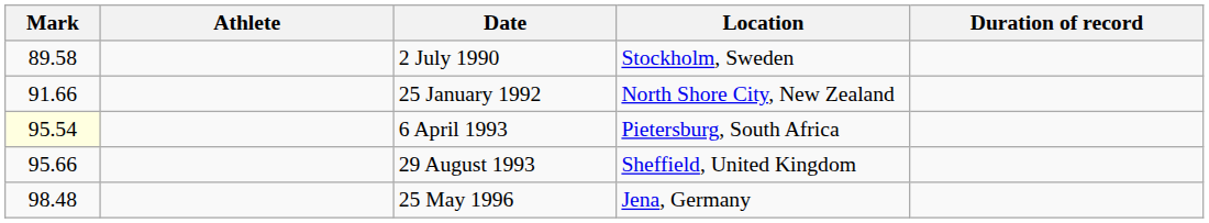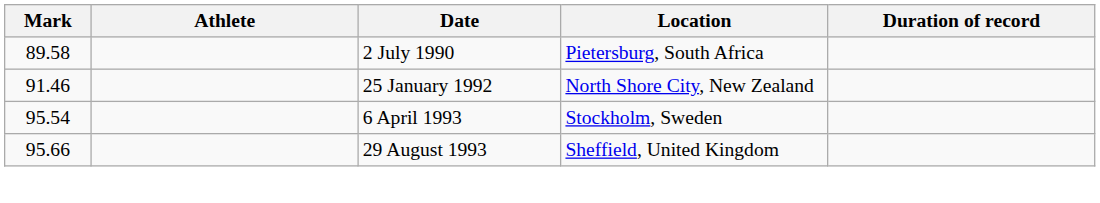 <table class="wikitable sortable" style="font-size:95%;">
 <tr>
 <th width="60">Mark</th>
 <th width="200">Athlete</th>
 <th width="150">Date</th>
 <th width="200">Location</th>
 <th width="200">Duration of record</th>
 </tr>
 <tr>
 <td align="center">89.58</td>
 <td></td>
 <td>2 July 1990</td>
-<td><a href='#'>Stockholm</a>, Sweden</td>
+<td><a href='#'>Pietersburg</a>, South Africa</td>
 <td></td>
 </tr>
 <tr>
-<td align="center">91.66</td>
+<td align="center">91.46</td>
 <td></td>
 <td>25 January 1992</td>
 <td><a href='#'>North Shore City</a>, New Zealand</td>
 <td></td>
 </tr>
 <tr>
-<td align="center" style="background: lightyellow;">95.54</td>
+<td align="center">95.54</td>
 <td></td>
 <td>6 April 1993</td>
-<td><a href='#'>Pietersburg</a>, South Africa</td>
+<td><a href='#'>Stockholm</a>, Sweden</td>
 <td></td>
 </tr>
 <tr>
 <td align="center">95.66</td>
 <td></td>
 <td>29 August 1993</td>
 <td><a href='#'>Sheffield</a>, United Kingdom</td>
 <td></td>
 </tr>
-<tr>
-<td align="center">98.48</td>
-<td></td>
-<td>25 May 1996</td>
-<td><a href='#'>Jena</a>, Germany</td>
-<td></td>
-</tr>
 </table>
